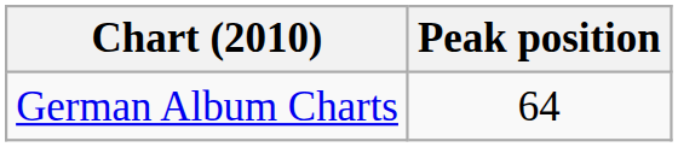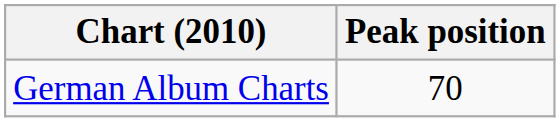 <table class="wikitable">
 <tr>
 <th>Chart (2010)</th>
 <th>Peak position</th>
 </tr>
 <tr>
 <td><a href='#'>German Album Charts</a></td>
-<td align="center">64</td>
+<td align="center">70</td>
 </tr>
 </table>
